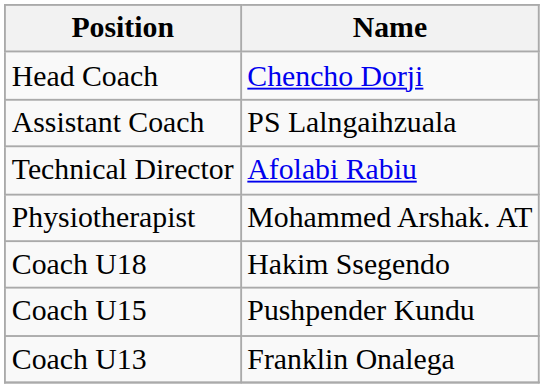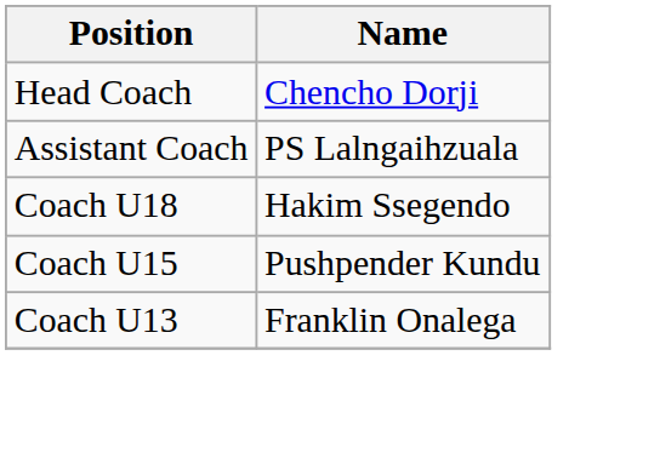 <table class="wikitable">
 <tr>
 <th>Position</th>
 <th>Name</th>
 </tr>
 <tr>
 <td>Head Coach</td>
 <td> <a href='#'>Chencho Dorji</a></td>
 </tr>
 <tr>
 <td>Assistant Coach</td>
 <td> PS Lalngaihzuala</td>
-</tr>
-<tr>
-<td>Technical Director</td>
-<td> <a href='#'>Afolabi Rabiu</a></td>
-</tr>
-<tr>
-<td>Physiotherapist</td>
-<td> Mohammed Arshak. AT</td>
 </tr>
 <tr>
 <td>Coach U18</td>
 <td> Hakim Ssegendo</td>
 </tr>
 <tr>
 <td>Coach U15</td>
 <td> Pushpender Kundu</td>
 </tr>
 <tr>
 <td>Coach U13</td>
 <td> Franklin Onalega</td>
 </tr>
 <tr>
 </tr>
 </table>
